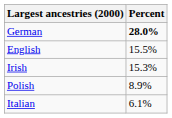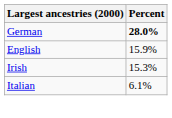 <table class="wikitable sortable collapsible" style="font-size: 90%;">
 <tr>
 <th>Largest ancestries (2000)</th>
 <th>Percent</th>
 </tr>
 <tr>
 <td><a href='#'>German</a> </td>
 <td><strong>28.0%</strong></td>
 </tr>
 <tr>
 <td><a href='#'>English</a> </td>
-<td>15.5%</td>
+<td>15.9%</td>
 </tr>
 <tr>
 <td><a href='#'>Irish</a> </td>
 <td>15.3%</td>
 </tr>
 <tr>
-<td><a href='#'>Polish</a> </td>
-<td>8.9%</td>
-</tr>
-<tr>
 <td><a href='#'>Italian</a> </td>
 <td>6.1%</td>
 </tr>
 </table>
